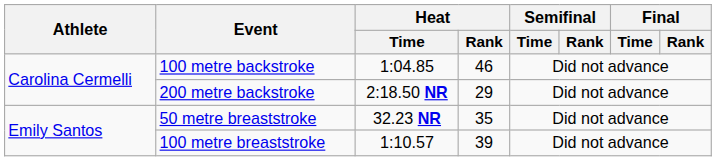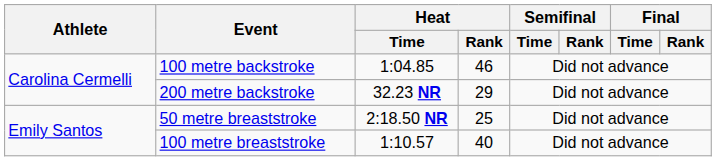 <table class="wikitable" style="text-align:center; font-size:90%; width:50%;">
 <tr>
 <th rowspan="2">Athlete</th>
 <th rowspan="2">Event</th>
 <th colspan="2">Heat</th>
 <th colspan="2">Semifinal</th>
 <th colspan="2">Final</th>
 </tr>
 <tr style="font-size:95%">
 <th>Time</th>
 <th>Rank</th>
 <th>Time</th>
 <th>Rank</th>
 <th>Time</th>
 <th>Rank</th>
 </tr>
 <tr>
 <td align=left rowspan=2><a href='#'>Carolina Cermelli</a></td>
 <td align=left><a href='#'>100 metre backstroke</a></td>
 <td>1:04.85</td>
 <td>46</td>
 <td colspan=4>Did not advance</td>
 </tr>
 <tr>
 <td align=left><a href='#'>200 metre backstroke</a></td>
-<td>2:18.50 <strong><a href='#'>NR</a></strong></td>
+<td>32.23 <strong><a href='#'>NR</a></strong></td>
 <td>29</td>
 <td colspan=4>Did not advance</td>
 </tr>
 <tr>
 <td align=left rowspan=2><a href='#'>Emily Santos</a></td>
 <td align=left><a href='#'>50 metre breaststroke</a></td>
-<td>32.23 <strong><a href='#'>NR</a></strong></td>
-<td>35</td>
+<td>2:18.50 <strong><a href='#'>NR</a></strong></td>
+<td>25</td>
 <td colspan=4>Did not advance</td>
 </tr>
 <tr>
 <td align=left><a href='#'>100 metre breaststroke</a></td>
 <td>1:10.57</td>
-<td>39</td>
+<td>40</td>
 <td colspan=4>Did not advance</td>
 </tr>
 </table>
